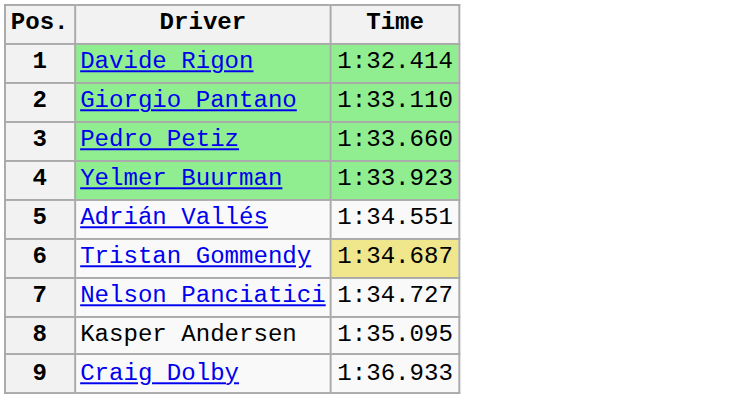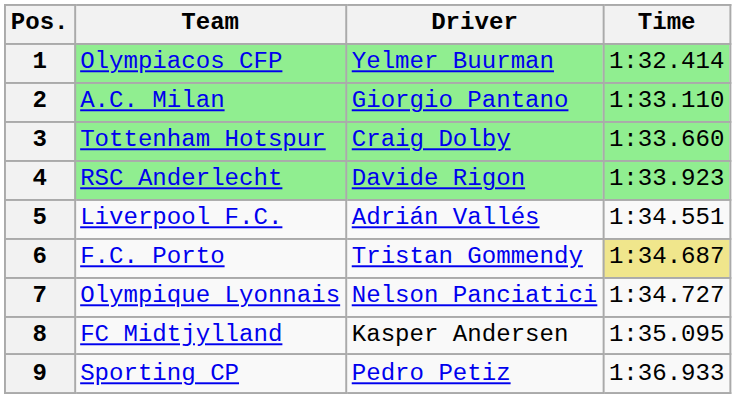 <table class=wikitable style="font-size:95%">
 <tr>
 <th>Pos.</th>
+<th>Team</th>
 <th>Driver</th>
 <th>Time</th>
 </tr>
 <tr style="background:lightgreen;">
 <th>1</th>
-<td> <a href='#'>Davide Rigon</a></td>
+<td> <a href='#'>Olympiacos CFP</a></td>
+<td> <a href='#'>Yelmer Buurman</a></td>
 <td>1:32.414</td>
 </tr>
 <tr style="background:lightgreen;">
 <th>2</th>
+<td> <a href='#'>A.C. Milan</a></td>
 <td> <a href='#'>Giorgio Pantano</a></td>
 <td>1:33.110</td>
 </tr>
 <tr style="background:lightgreen;">
 <th>3</th>
-<td> <a href='#'>Pedro Petiz</a></td>
+<td> <a href='#'>Tottenham Hotspur</a></td>
+<td> <a href='#'>Craig Dolby</a></td>
 <td>1:33.660</td>
 </tr>
 <tr style="background:lightgreen;">
 <th>4</th>
-<td> <a href='#'>Yelmer Buurman</a></td>
+<td> <a href='#'>RSC Anderlecht</a></td>
+<td> <a href='#'>Davide Rigon</a></td>
 <td>1:33.923</td>
 </tr>
 <tr>
 <th>5</th>
+<td> <a href='#'>Liverpool F.C.</a></td>
 <td> <a href='#'>Adrián Vallés</a></td>
 <td>1:34.551</td>
 </tr>
 <tr>
 <th>6</th>
+<td> <a href='#'>F.C. Porto</a></td>
 <td> <a href='#'>Tristan Gommendy</a></td>
 <td style="background: khaki;">1:34.687</td>
 </tr>
 <tr>
 <th>7</th>
+<td> <a href='#'>Olympique Lyonnais</a></td>
 <td> <a href='#'>Nelson Panciatici</a></td>
 <td>1:34.727</td>
 </tr>
 <tr>
 <th>8</th>
+<td> <a href='#'>FC Midtjylland</a></td>
 <td> Kasper Andersen</td>
 <td>1:35.095</td>
 </tr>
 <tr>
 <th>9</th>
-<td> <a href='#'>Craig Dolby</a></td>
+<td> <a href='#'>Sporting CP</a></td>
+<td> <a href='#'>Pedro Petiz</a></td>
 <td>1:36.933</td>
 </tr>
 </table>
